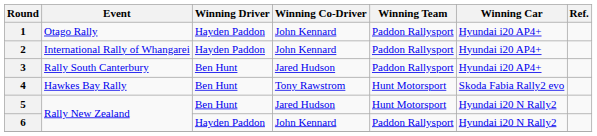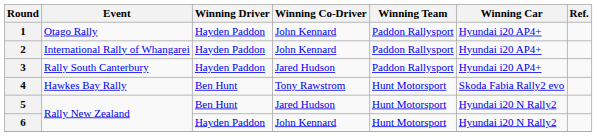 <table class="wikitable" style=font-size:85%;>
 <tr>
 <th>Round</th>
 <th>Event</th>
 <th>Winning Driver</th>
 <th>Winning Co-Driver</th>
 <th>Winning Team</th>
 <th>Winning Car</th>
 <th>Ref.</th>
 </tr>
 <tr>
 <th>1</th>
 <td> <a href='#'>Otago Rally</a></td>
 <td> <a href='#'>Hayden Paddon</a></td>
 <td> <a href='#'>John Kennard</a></td>
 <td> <a href='#'>Paddon Rallysport</a></td>
 <td> <a href='#'>Hyundai i20 AP4+</a></td>
 <td></td>
 </tr>
 <tr>
 <th>2</th>
 <td> <a href='#'>International Rally of Whangarei</a></td>
 <td> <a href='#'>Hayden Paddon</a></td>
 <td> <a href='#'>John Kennard</a></td>
 <td> <a href='#'>Paddon Rallysport</a></td>
 <td> <a href='#'>Hyundai i20 AP4+</a></td>
 <td></td>
 </tr>
 <tr>
 <th>3</th>
 <td> <a href='#'>Rally South Canterbury</a></td>
-<td> <a href='#'>Ben Hunt</a></td>
+<td> <a href='#'>Hayden Paddon</a></td>
 <td> <a href='#'>Jared Hudson</a></td>
 <td> <a href='#'>Paddon Rallysport</a></td>
 <td> <a href='#'>Hyundai i20 AP4+</a></td>
 <td></td>
 </tr>
 <tr>
 <th>4</th>
 <td> <a href='#'>Hawkes Bay Rally</a></td>
 <td> <a href='#'>Ben Hunt</a></td>
 <td> <a href='#'>Tony Rawstrom</a></td>
 <td> <a href='#'>Hunt Motorsport</a></td>
 <td> <a href='#'>Skoda Fabia Rally2 evo</a></td>
 <td></td>
 </tr>
 <tr>
 <th>5</th>
 <td rowspan=2> <a href='#'>Rally New Zealand</a></td>
 <td> <a href='#'>Ben Hunt</a></td>
 <td> <a href='#'>Jared Hudson</a></td>
 <td> <a href='#'>Hunt Motorsport</a></td>
 <td> <a href='#'>Hyundai i20 N Rally2</a></td>
 <td></td>
 </tr>
 <tr>
 <th>6</th>
 <td> <a href='#'>Hayden Paddon</a></td>
 <td> <a href='#'>John Kennard</a></td>
-<td> <a href='#'>Paddon Rallysport</a></td>
+<td> <a href='#'>Hunt Motorsport</a></td>
 <td> <a href='#'>Hyundai i20 N Rally2</a></td>
 <td></td>
 </tr>
 <tr>
 </tr>
 </table>
